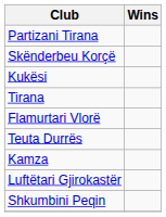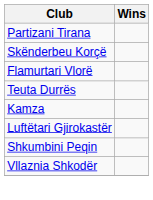 <table class="wikitable sortable">
 <tr>
 <th>Club</th>
 <th>Wins</th>
 </tr>
 <tr>
 <td><a href='#'>Partizani Tirana</a></td>
 <td align="center"></td>
 </tr>
 <tr>
 <td><a href='#'>Skënderbeu Korçë</a></td>
-<td align="center"></td>
-</tr>
-<tr>
-<td><a href='#'>Kukësi</a></td>
-<td align="center"></td>
-</tr>
-<tr>
-<td><a href='#'>Tirana</a></td>
 <td align="center"></td>
 </tr>
 <tr>
 <td><a href='#'>Flamurtari Vlorë</a></td>
 <td align="center"></td>
 </tr>
 <tr>
 <td><a href='#'>Teuta Durrës</a></td>
 <td align="center"></td>
 </tr>
 <tr>
 <td><a href='#'>Kamza</a></td>
 <td align="center"></td>
 </tr>
 <tr>
 <td><a href='#'>Luftëtari Gjirokastër</a></td>
 <td align="center"></td>
 </tr>
 <tr>
 <td><a href='#'>Shkumbini Peqin</a></td>
 <td align="center"></td>
 </tr>
 <tr>
+<td><a href='#'>Vllaznia Shkodër</a></td>
+<td align="center"></td>
+</tr>
+<tr>
 </tr>
 </table>
